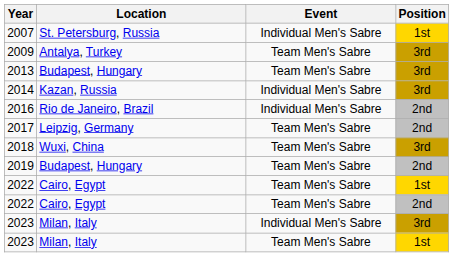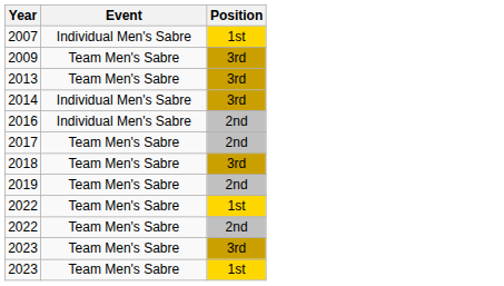 <table class="wikitable" style="text-align:center;">
 <tr>
 <th>Year</th>
-<th style="width:17em">Location</th>
 <th style="width:12em">Event</th>
 <th>Position</th>
 </tr>
 <tr>
 <td>2007</td>
-<td rowspan="1" align="left"> <a href='#'>St. Petersburg</a>, <a href='#'>Russia</a></td>
 <td>Individual Men's Sabre</td>
 <td bgcolor="gold">1st</td>
 </tr>
 <tr>
 <td>2009</td>
-<td rowspan="1" align="left"> <a href='#'>Antalya</a>, <a href='#'>Turkey</a></td>
 <td>Team Men's Sabre</td>
 <td bgcolor="caramel">3rd</td>
 </tr>
 <tr>
 <td>2013</td>
-<td rowspan="1" align="left"> <a href='#'>Budapest</a>, <a href='#'>Hungary</a></td>
 <td>Team Men's Sabre</td>
 <td bgcolor="caramel">3rd</td>
 </tr>
 <tr>
 <td rowspan="1">2014</td>
-<td rowspan="1" align="left"> <a href='#'>Kazan</a>, <a href='#'>Russia</a></td>
 <td>Individual Men's Sabre</td>
 <td bgcolor="caramel">3rd</td>
 </tr>
 <tr>
 <td>2016</td>
-<td rowspan="1" align="left"> <a href='#'>Rio de Janeiro</a>, <a href='#'>Brazil</a></td>
 <td>Individual Men's Sabre</td>
 <td bgcolor="silver">2nd</td>
 </tr>
 <tr>
 <td rowspan="1">2017</td>
-<td rowspan="1" align="left"> <a href='#'>Leipzig</a>, <a href='#'>Germany</a></td>
 <td>Team Men's Sabre</td>
 <td bgcolor="silver">2nd</td>
 </tr>
 <tr>
 <td>2018</td>
-<td rowspan="1" align="left"> <a href='#'>Wuxi</a>, <a href='#'>China</a></td>
 <td>Team Men's Sabre</td>
 <td bgcolor="caramel">3rd</td>
 </tr>
 <tr>
 <td>2019</td>
-<td rowspan="1" align="left"> <a href='#'>Budapest</a>, <a href='#'>Hungary</a></td>
 <td>Team Men's Sabre</td>
 <td bgcolor="silver">2nd</td>
 </tr>
 <tr>
 <td>2022</td>
-<td rowspan="1" align="left"> <a href='#'>Cairo</a>, <a href='#'>Egypt</a></td>
 <td>Team Men's Sabre</td>
 <td bgcolor="gold">1st</td>
 </tr>
 <tr>
 <td>2022</td>
-<td rowspan="1" align="left"> <a href='#'>Cairo</a>, <a href='#'>Egypt</a></td>
 <td>Team Men's Sabre</td>
 <td bgcolor="silver">2nd</td>
 </tr>
 <tr>
 <td>2023</td>
-<td rowspan="1" align="left"> <a href='#'>Milan</a>, <a href='#'>Italy</a></td>
-<td>Individual Men's Sabre</td>
+<td>Team Men's Sabre</td>
 <td bgcolor="caramel">3rd</td>
 </tr>
 <tr>
 <td>2023</td>
-<td rowspan="1" align="left"> <a href='#'>Milan</a>, <a href='#'>Italy</a></td>
 <td>Team Men's Sabre</td>
 <td bgcolor="gold">1st</td>
 </tr>
 </table>
